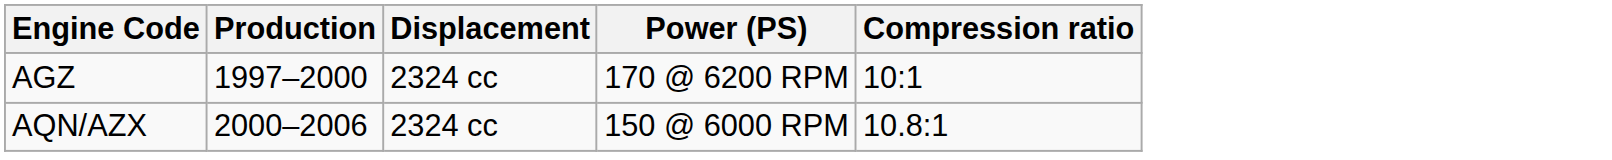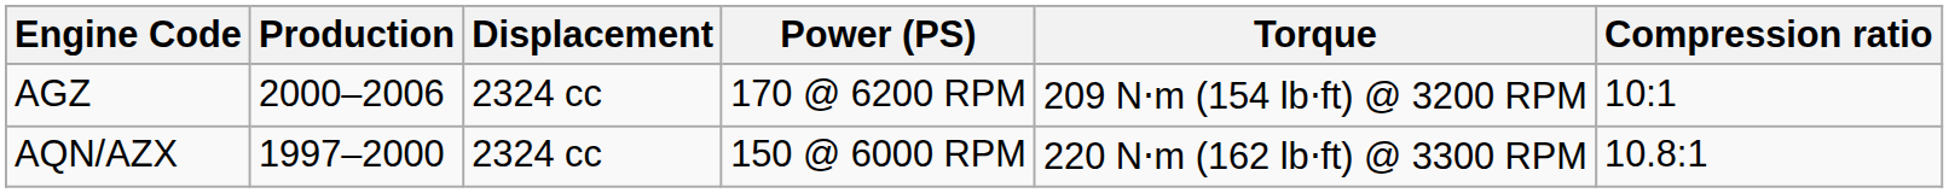 <table class="wikitable">
 <tr>
 <th>Engine Code</th>
 <th>Production</th>
 <th>Displacement</th>
 <th>Power (PS)</th>
+<th>Torque</th>
 <th>Compression ratio</th>
 </tr>
 <tr>
 <td>AGZ</td>
-<td>1997–2000</td>
+<td>2000–2006</td>
 <td>2324 cc</td>
 <td>170 @ 6200 RPM</td>
+<td>209 N⋅m (154 lb⋅ft) @ 3200 RPM</td>
 <td>10:1</td>
 </tr>
 <tr>
 <td>AQN/AZX</td>
-<td>2000–2006</td>
+<td>1997–2000</td>
 <td>2324 cc</td>
 <td>150 @ 6000 RPM</td>
+<td>220 N⋅m (162 lb⋅ft) @ 3300 RPM</td>
 <td>10.8:1</td>
 </tr>
 </table>
